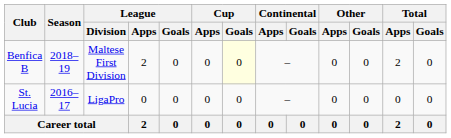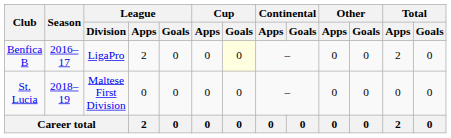 <table class="wikitable" style="text-align: center">
 <tr>
 <th rowspan="2">Club</th>
 <th rowspan="2">Season</th>
 <th colspan="3">League</th>
 <th colspan="2">Cup</th>
 <th colspan="2">Continental</th>
 <th colspan="2">Other</th>
 <th colspan="2">Total</th>
 </tr>
 <tr>
 <th>Division</th>
 <th>Apps</th>
 <th>Goals</th>
 <th>Apps</th>
 <th>Goals</th>
 <th>Apps</th>
 <th>Goals</th>
 <th>Apps</th>
 <th>Goals</th>
 <th>Apps</th>
 <th>Goals</th>
 </tr>
 <tr>
 <td><a href='#'>Benfica B</a></td>
-<td><a href='#'>2018–19</a></td>
-<td><a href='#'>Maltese First Division</a></td>
+<td><a href='#'>2016–17</a></td>
+<td><a href='#'>LigaPro</a></td>
 <td>2</td>
 <td>0</td>
 <td>0</td>
 <td style="background: lightyellow;">0</td>
 <td colspan="2">–</td>
 <td>0</td>
 <td>0</td>
 <td>2</td>
 <td>0</td>
 </tr>
 <tr>
 <td><a href='#'>St. Lucia</a></td>
-<td><a href='#'>2016–17</a></td>
-<td><a href='#'>LigaPro</a></td>
+<td><a href='#'>2018–19</a></td>
+<td><a href='#'>Maltese First Division</a></td>
 <td>0</td>
 <td>0</td>
 <td>0</td>
 <td>0</td>
 <td colspan="2">–</td>
 <td>0</td>
 <td>0</td>
 <td>0</td>
 <td>0</td>
 </tr>
 <tr>
 <th colspan="3"><strong>Career total</strong></th>
 <th>2</th>
 <th>0</th>
 <th>0</th>
 <th>0</th>
 <th>0</th>
 <th>0</th>
 <th>0</th>
 <th>0</th>
 <th>2</th>
 <th>0</th>
 </tr>
 </table>
